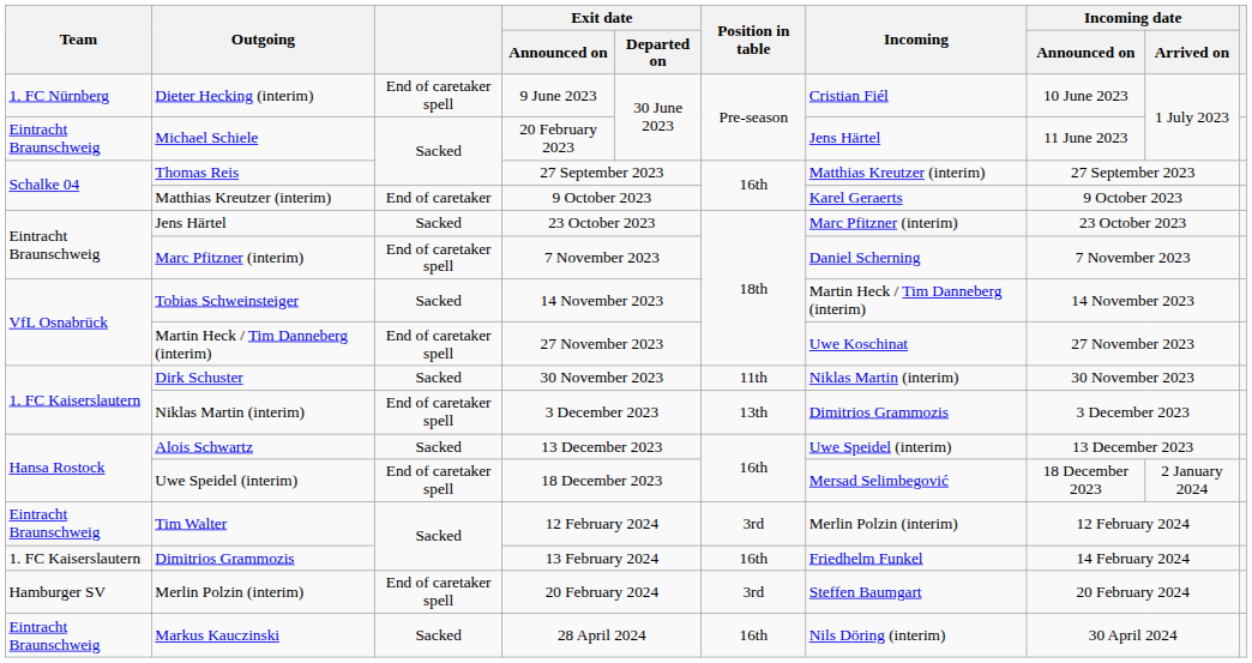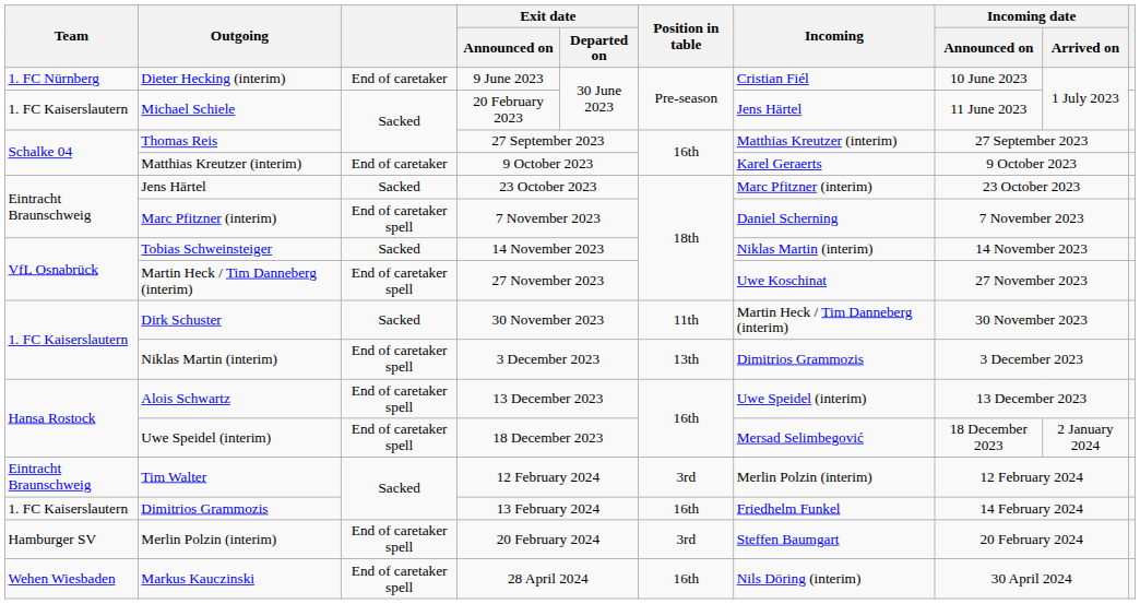 <table class="wikitable" style="text-align:center">
 <tr>
 <th rowspan="2">Team</th>
 <th rowspan="2">Outgoing</th>
 <th rowspan="2"></th>
 <th colspan="2">Exit date</th>
 <th rowspan="2">Position in table</th>
 <th rowspan="2">Incoming</th>
 <th colspan="2">Incoming date</th>
 <th rowspan="2"></th>
 </tr>
 <tr>
 <th>Announced on</th>
 <th>Departed on</th>
 <th>Announced on</th>
 <th>Arrived on</th>
 </tr>
 <tr>
 <td align="left"><a href='#'>1. FC Nürnberg</a></td>
 <td align="left"> <a href='#'>Dieter Hecking</a> (interim)</td>
-<td>End of caretaker spell</td>
+<td>End of caretaker</td>
 <td>9 June 2023</td>
 <td rowspan=2>30 June 2023</td>
 <td rowspan=2>Pre-season</td>
 <td align="left"> <a href='#'>Cristian Fiél</a></td>
 <td>10 June 2023</td>
 <td rowspan=2>1 July 2023</td>
 <td></td>
 </tr>
 <tr>
-<td align="left"><a href='#'>Eintracht Braunschweig</a></td>
+<td align="left">1. FC Kaiserslautern</td>
 <td align="left"> <a href='#'>Michael Schiele</a></td>
 <td rowspan=2>Sacked</td>
 <td>20 February 2023</td>
 <td align="left"> <a href='#'>Jens Härtel</a></td>
 <td>11 June 2023</td>
 <td></td>
 </tr>
 <tr>
 <td align="left" rowspan=2><a href='#'>Schalke 04</a></td>
 <td align="left"> <a href='#'>Thomas Reis</a></td>
 <td colspan=2>27 September 2023</td>
 <td rowspan=2>16th</td>
 <td align="left"> <a href='#'>Matthias Kreutzer</a> (interim)</td>
 <td colspan=2>27 September 2023</td>
 <td></td>
 </tr>
 <tr>
 <td align="left"> Matthias Kreutzer (interim)</td>
 <td>End of caretaker</td>
 <td colspan=2>9 October 2023</td>
 <td align="left"> <a href='#'>Karel Geraerts</a></td>
 <td colspan=2>9 October 2023</td>
 <td></td>
 </tr>
 <tr>
 <td align="left" rowspan=2>Eintracht Braunschweig</td>
 <td align="left"> Jens Härtel</td>
 <td>Sacked</td>
 <td colspan=2>23 October 2023</td>
 <td rowspan=4>18th</td>
 <td align="left"> <a href='#'>Marc Pfitzner</a> (interim)</td>
 <td colspan=2>23 October 2023</td>
 <td></td>
 </tr>
 <tr>
 <td align="left"> <a href='#'>Marc Pfitzner</a> (interim)</td>
 <td>End of caretaker spell</td>
 <td colspan=2>7 November 2023</td>
 <td align="left"> <a href='#'>Daniel Scherning</a></td>
 <td colspan=2>7 November 2023</td>
 <td></td>
 </tr>
 <tr>
 <td align="left" rowspan=2><a href='#'>VfL Osnabrück</a></td>
 <td align="left"> <a href='#'>Tobias Schweinsteiger</a></td>
 <td>Sacked</td>
 <td colspan=2>14 November 2023</td>
-<td align="left"> Martin Heck /  <a href='#'>Tim Danneberg</a> (interim)</td>
+<td align="left"> <a href='#'>Niklas Martin</a> (interim)</td>
 <td colspan=2>14 November 2023</td>
 <td></td>
 </tr>
 <tr>
 <td align="left"> Martin Heck / <a href='#'>Tim Danneberg</a> (interim)</td>
 <td>End of caretaker spell</td>
 <td colspan=2>27 November 2023</td>
 <td align="left"> <a href='#'>Uwe Koschinat</a></td>
 <td colspan=2>27 November 2023</td>
 <td></td>
 </tr>
 <tr>
 <td align="left" rowspan=2><a href='#'>1. FC Kaiserslautern</a></td>
 <td align="left"> <a href='#'>Dirk Schuster</a></td>
 <td>Sacked</td>
 <td colspan=2>30 November 2023</td>
 <td>11th</td>
-<td align="left"> <a href='#'>Niklas Martin</a> (interim)</td>
+<td align="left"> Martin Heck /  <a href='#'>Tim Danneberg</a> (interim)</td>
 <td colspan=2>30 November 2023</td>
 <td></td>
 </tr>
 <tr>
 <td align="left"> Niklas Martin (interim)</td>
 <td>End of caretaker spell</td>
 <td colspan=2>3 December 2023</td>
 <td>13th</td>
 <td align="left"> <a href='#'>Dimitrios Grammozis</a></td>
 <td colspan=2>3 December 2023</td>
 <td></td>
 </tr>
 <tr>
 <td align="left" rowspan=2><a href='#'>Hansa Rostock</a></td>
 <td align="left"> <a href='#'>Alois Schwartz</a></td>
-<td>Sacked</td>
+<td>End of caretaker spell</td>
 <td colspan=2>13 December 2023</td>
 <td rowspan=2>16th</td>
 <td align="left"> <a href='#'>Uwe Speidel</a> (interim)</td>
 <td colspan=2>13 December 2023</td>
 <td></td>
 </tr>
 <tr>
 <td align="left"> Uwe Speidel (interim)</td>
 <td>End of caretaker spell</td>
 <td colspan=2>18 December 2023</td>
 <td align="left"> <a href='#'>Mersad Selimbegović</a></td>
 <td>18 December 2023</td>
 <td>2 January 2024</td>
 <td></td>
 </tr>
 <tr>
 <td align="left"><a href='#'>Eintracht Braunschweig</a></td>
 <td align="left"> <a href='#'>Tim Walter</a></td>
 <td rowspan=2>Sacked</td>
 <td colspan=2>12 February 2024</td>
 <td>3rd</td>
 <td align="left"> Merlin Polzin (interim)</td>
 <td colspan=2>12 February 2024</td>
 <td></td>
 </tr>
 <tr>
 <td align="left">1. FC Kaiserslautern</td>
 <td align="left"> <a href='#'>Dimitrios Grammozis</a></td>
 <td colspan=2>13 February 2024</td>
 <td>16th</td>
 <td align="left"> <a href='#'>Friedhelm Funkel</a></td>
 <td colspan=2>14 February 2024</td>
 <td></td>
 </tr>
 <tr>
 <td align="left">Hamburger SV</td>
 <td align="left"> Merlin Polzin (interim)</td>
 <td>End of caretaker spell</td>
 <td colspan=2>20 February 2024</td>
 <td>3rd</td>
 <td align="left"> <a href='#'>Steffen Baumgart</a></td>
 <td colspan=2>20 February 2024</td>
 <td></td>
 </tr>
 <tr>
-<td align="left"><a href='#'>Eintracht Braunschweig</a></td>
+<td align="left"><a href='#'>Wehen Wiesbaden</a></td>
 <td align="left"> <a href='#'>Markus Kauczinski</a></td>
-<td>Sacked</td>
+<td>End of caretaker spell</td>
 <td colspan=2>28 April 2024</td>
 <td>16th</td>
 <td align="left"> <a href='#'>Nils Döring</a> (interim)</td>
 <td colspan=2>30 April 2024</td>
 <td></td>
 </tr>
 </table>
